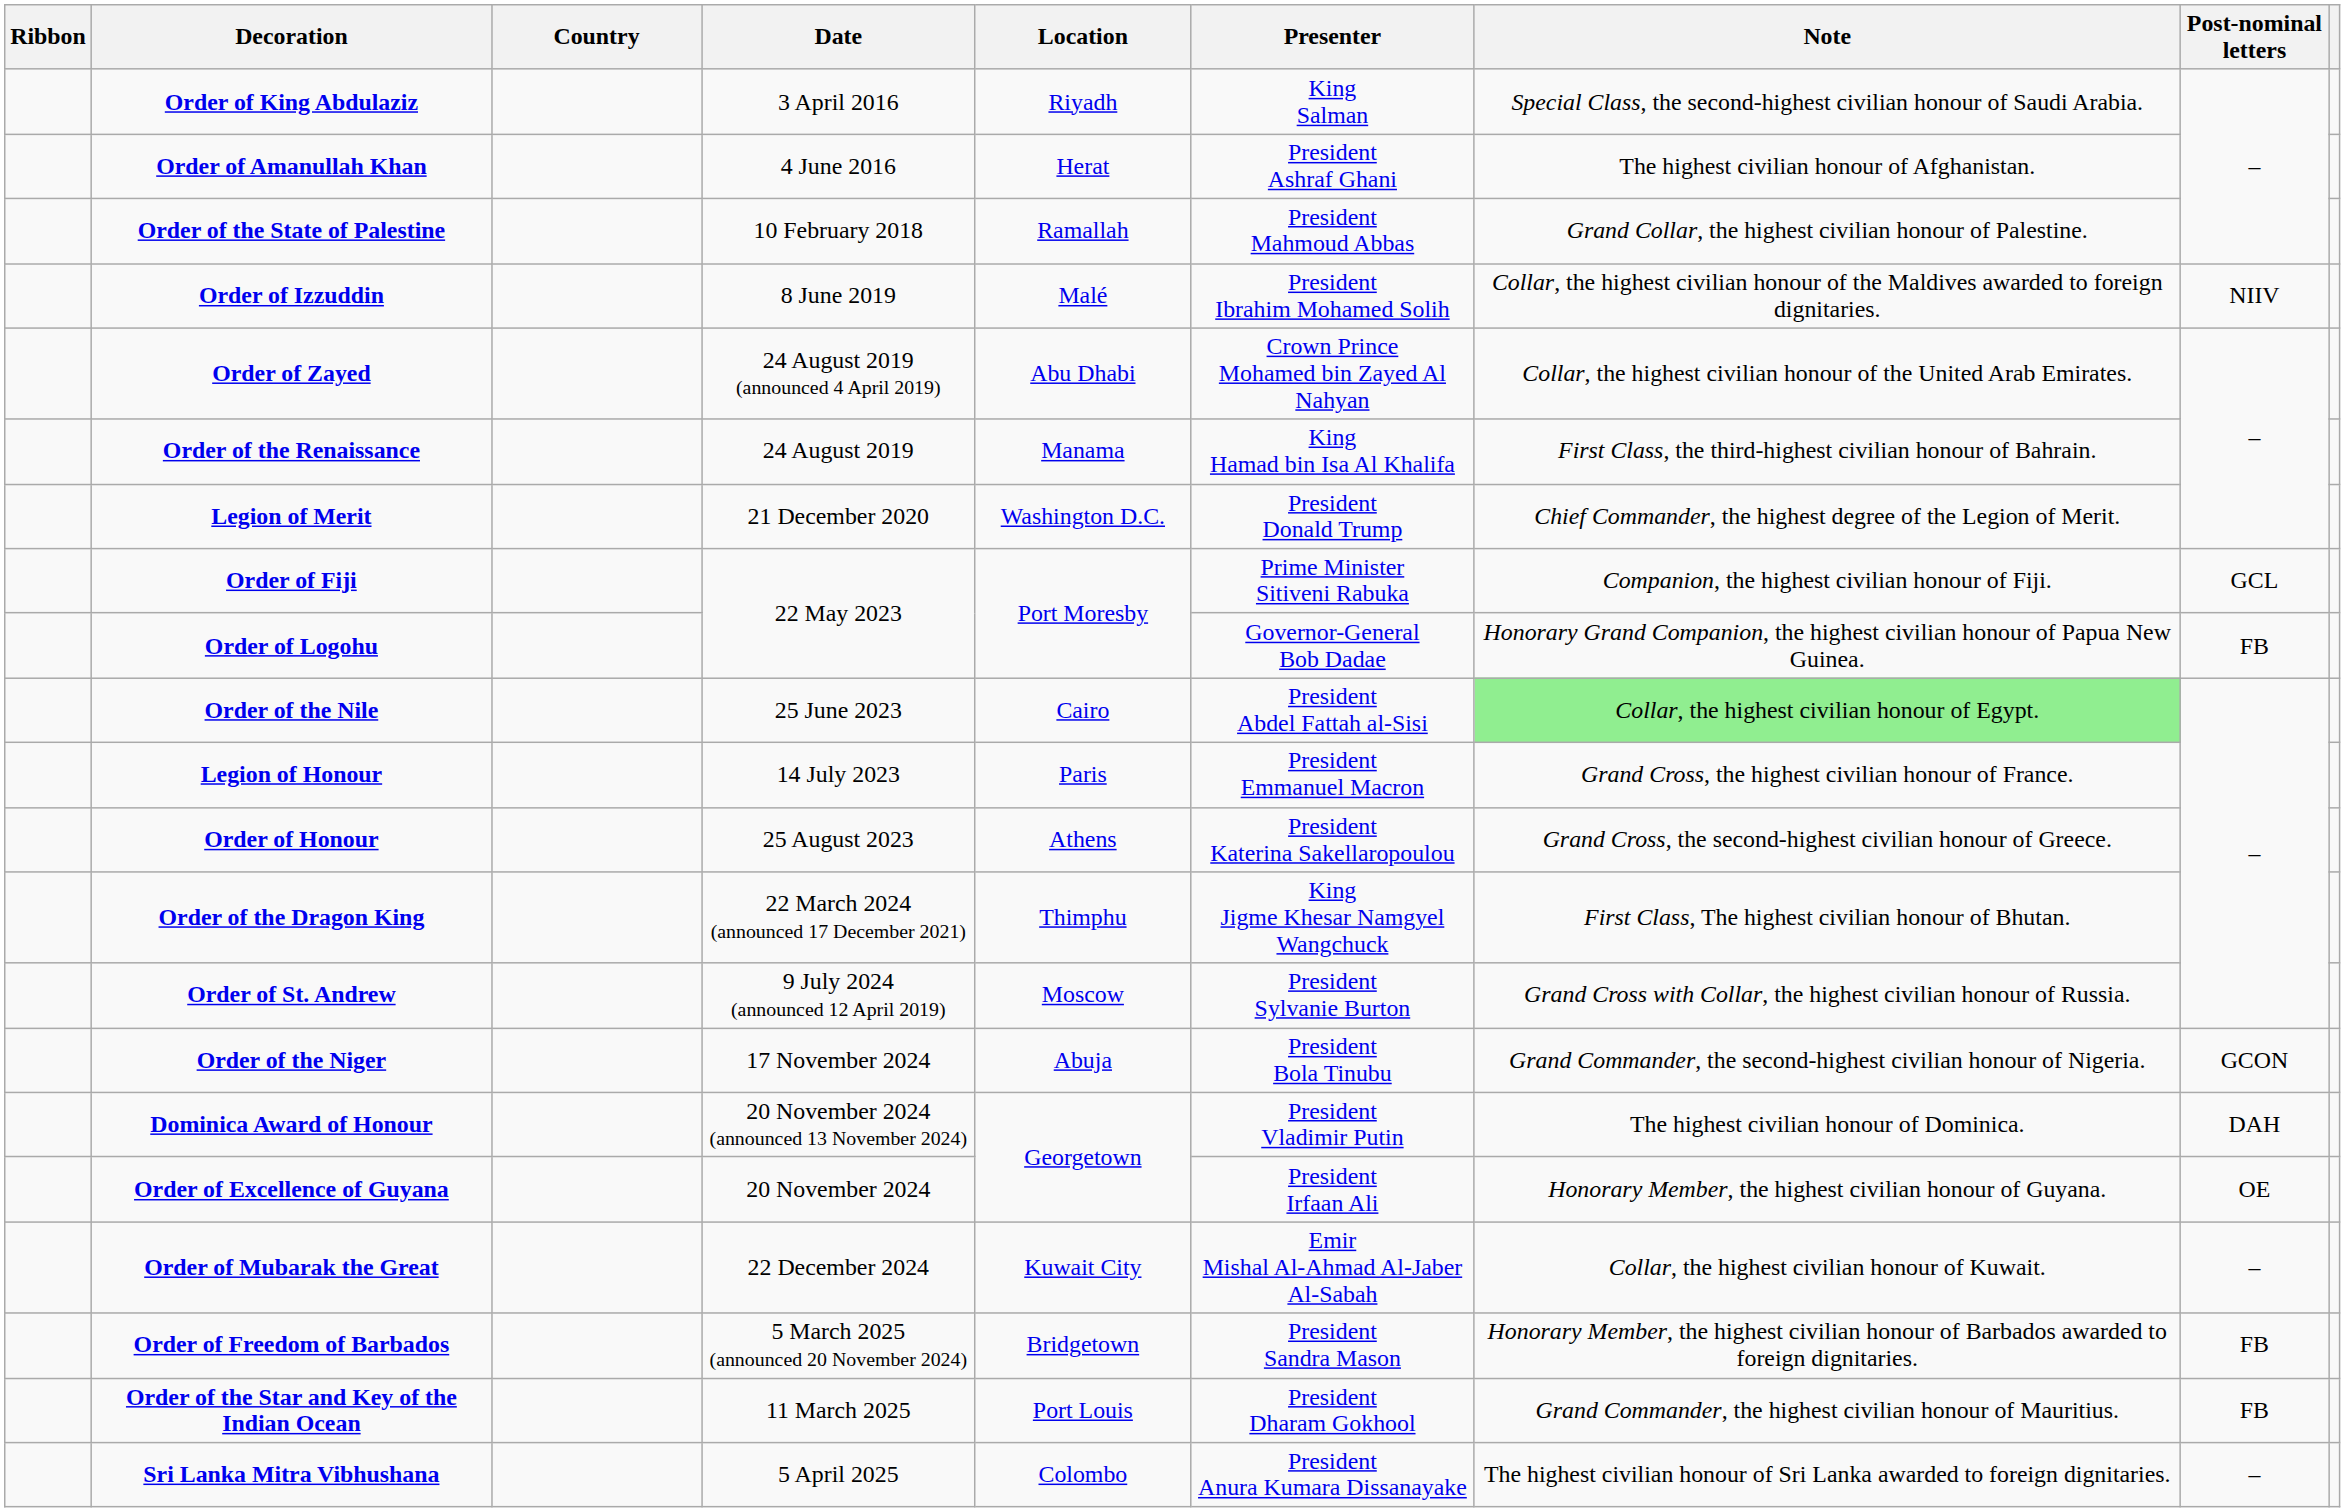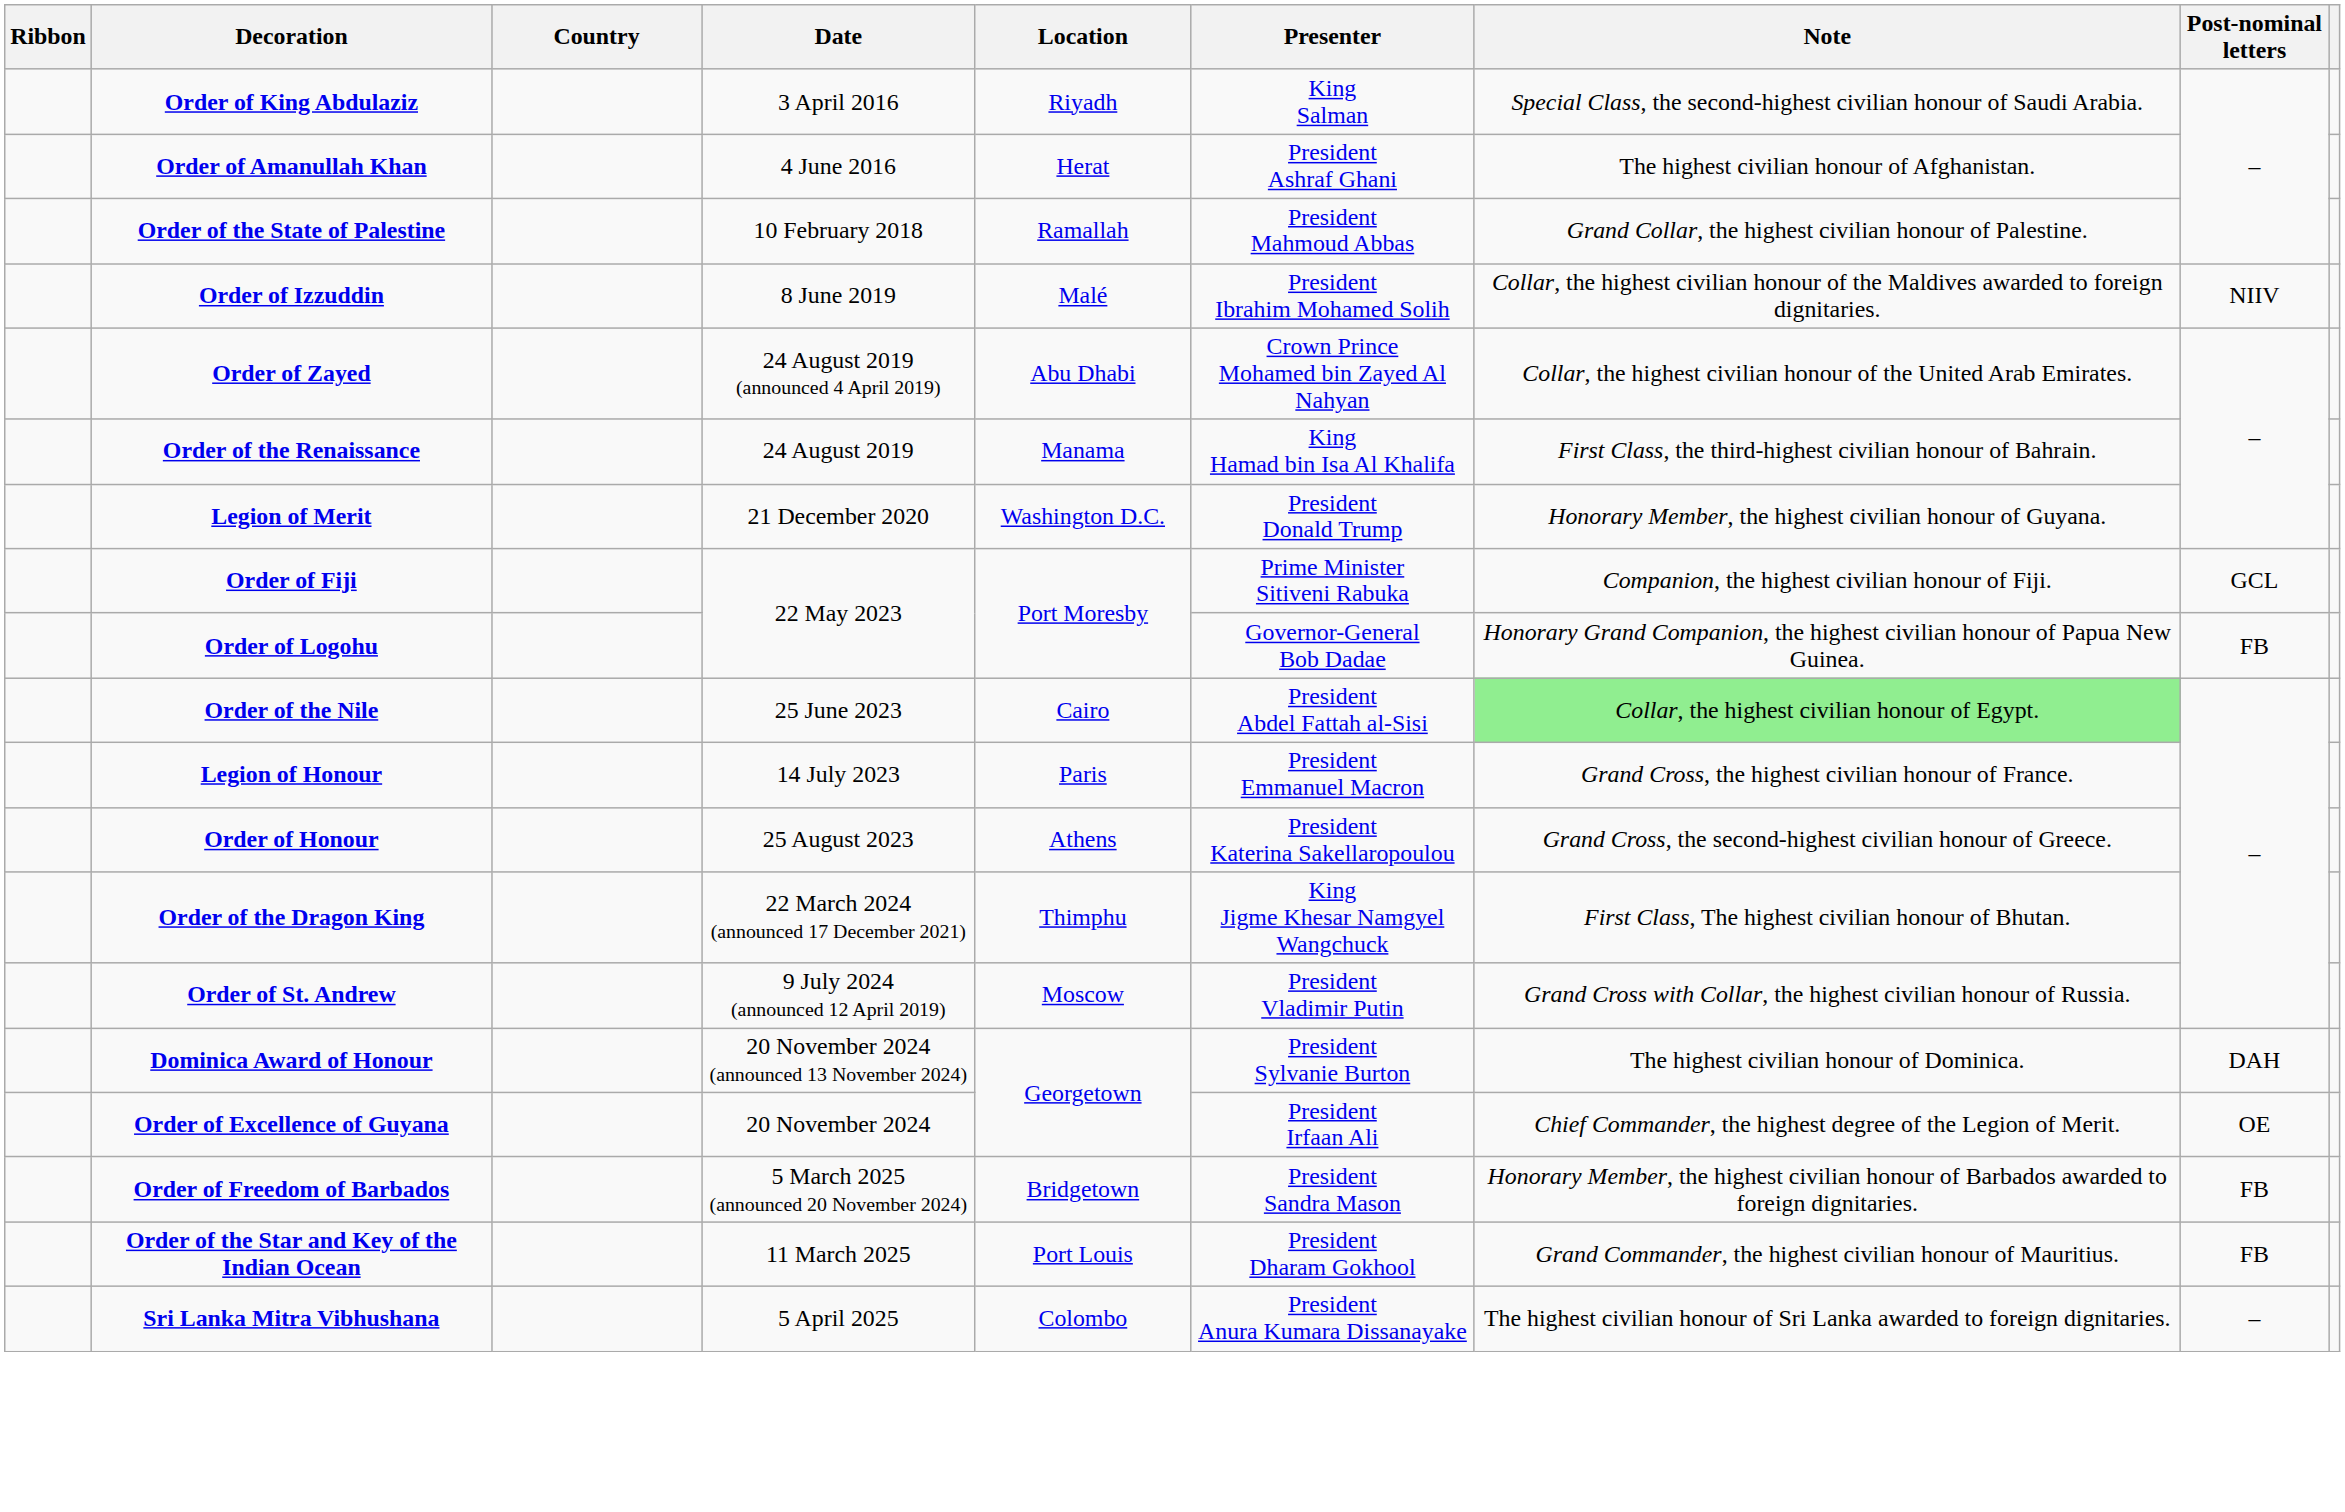 <table class="wikitable sortable hover-highlight"" style="text-align:center;">
 <tr>
 <th>Ribbon</th>
 <th width="300px">Decoration</th>
 <th width="150px">Country</th>
 <th width="200px">Date</th>
 <th width="150px">Location</th>
 <th width="200px">Presenter</th>
 <th width="550px">Note</th>
 <th width="100px">Post-nominal letters</th>
 <th></th>
 </tr>
 <tr>
 <td></td>
 <td><strong><a href='#'>Order of King Abdulaziz</a></strong></td>
 <td></td>
 <td>3 April 2016</td>
 <td><a href='#'>Riyadh</a></td>
 <td><a href='#'>King</a><br><a href='#'>Salman</a></td>
 <td><em>Special Class</em>, the second-highest civilian honour of Saudi Arabia.</td>
 <td rowspan="3">–</td>
 <td></td>
 </tr>
 <tr>
 <td></td>
 <td><strong><a href='#'>Order of Amanullah Khan</a></strong></td>
 <td></td>
 <td>4 June 2016</td>
 <td><a href='#'>Herat</a></td>
 <td><a href='#'>President</a><br><a href='#'>Ashraf Ghani</a></td>
 <td>The highest civilian honour of Afghanistan.</td>
 <td></td>
 </tr>
 <tr>
 <td></td>
 <td><strong><a href='#'>Order of the State of Palestine</a></strong></td>
 <td></td>
 <td>10 February 2018</td>
 <td><a href='#'>Ramallah</a></td>
 <td><a href='#'>President</a><br><a href='#'>Mahmoud Abbas</a></td>
 <td><em>Grand Collar</em>, the highest civilian honour of Palestine.</td>
 <td></td>
 </tr>
 <tr>
 <td></td>
 <td><strong><a href='#'>Order of Izzuddin</a></strong></td>
 <td></td>
 <td>8 June 2019</td>
 <td><a href='#'>Malé</a></td>
 <td><a href='#'>President</a><br><a href='#'>Ibrahim Mohamed Solih</a></td>
 <td><em>Collar</em>, the highest civilian honour of the Maldives awarded to foreign dignitaries.</td>
 <td>NIIV</td>
 <td></td>
 </tr>
 <tr>
 <td></td>
 <td><strong><a href='#'>Order of Zayed</a></strong></td>
 <td></td>
 <td>24 August 2019 <br><small>(announced 4 April 2019)</small></td>
 <td><a href='#'>Abu Dhabi</a></td>
 <td><a href='#'>Crown Prince</a><br><a href='#'>Mohamed bin Zayed Al Nahyan</a></td>
 <td><em>Collar</em>, the highest civilian honour of the United Arab Emirates.</td>
 <td rowspan="3">–</td>
 <td></td>
 </tr>
 <tr>
 <td></td>
 <td><strong><a href='#'>Order of the Renaissance</a></strong></td>
 <td></td>
 <td>24 August 2019</td>
 <td><a href='#'>Manama</a></td>
 <td><a href='#'>King</a><br><a href='#'>Hamad bin Isa Al Khalifa</a></td>
 <td><em>First Class</em>, the third-highest civilian honour of Bahrain.</td>
 <td></td>
 </tr>
 <tr>
 <td></td>
 <td><strong><a href='#'>Legion of Merit</a></strong></td>
 <td></td>
 <td>21 December 2020</td>
 <td><a href='#'>Washington D.C.</a></td>
 <td><a href='#'>President</a><br><a href='#'>Donald Trump</a></td>
-<td><em>Chief Commander</em>, the highest degree of the Legion of Merit.</td>
+<td><em>Honorary Member</em>, the highest civilian honour of Guyana.</td>
 <td></td>
 </tr>
 <tr>
 <td></td>
 <td><strong><a href='#'>Order of Fiji</a></strong></td>
 <td></td>
 <td rowspan="2">22 May 2023</td>
 <td rowspan="2"><a href='#'>Port Moresby</a></td>
 <td><a href='#'>Prime Minister</a><br><a href='#'>Sitiveni Rabuka</a></td>
 <td><em>Companion</em>, the highest civilian honour of Fiji.</td>
 <td>GCL</td>
 <td></td>
 </tr>
 <tr>
 <td></td>
 <td><strong><a href='#'>Order of Logohu</a></strong></td>
 <td></td>
 <td><a href='#'>Governor-General</a><br><a href='#'>Bob Dadae</a></td>
 <td><em>Honorary Grand Companion</em>, the highest civilian honour of Papua New Guinea.</td>
 <td>FB</td>
 <td></td>
 </tr>
 <tr>
 <td></td>
 <td><strong><a href='#'>Order of the Nile</a></strong></td>
 <td></td>
 <td>25 June 2023</td>
 <td><a href='#'>Cairo</a></td>
 <td><a href='#'>President</a><br><a href='#'>Abdel Fattah al-Sisi</a></td>
 <td style="background: lightgreen;"><em>Collar</em>, the highest civilian honour of Egypt.</td>
 <td rowspan="5">–</td>
 <td></td>
 </tr>
 <tr>
 <td></td>
 <td><strong><a href='#'>Legion of Honour</a></strong></td>
 <td></td>
 <td>14 July 2023</td>
 <td><a href='#'>Paris</a></td>
 <td><a href='#'>President</a><br><a href='#'>Emmanuel Macron</a></td>
 <td><em>Grand Cross</em>, the highest civilian honour of France.</td>
 <td></td>
 </tr>
 <tr>
 <td></td>
 <td><strong><a href='#'>Order of Honour</a></strong></td>
 <td></td>
 <td>25 August 2023</td>
 <td><a href='#'>Athens</a></td>
 <td><a href='#'>President</a><br><a href='#'>Katerina Sakellaropoulou</a></td>
 <td><em>Grand Cross</em>, the second-highest civilian honour of Greece.</td>
 <td></td>
 </tr>
 <tr>
 <td></td>
 <td><strong><a href='#'>Order of the Dragon King</a></strong></td>
 <td></td>
 <td>22 March 2024 <br><small>(announced 17 December 2021)</small></td>
 <td><a href='#'>Thimphu</a></td>
 <td><a href='#'>King</a><br><a href='#'>Jigme Khesar Namgyel Wangchuck</a></td>
 <td><em>First Class</em>, The highest civilian honour of Bhutan.</td>
 <td></td>
 </tr>
 <tr>
 <td></td>
 <td><strong><a href='#'>Order of St. Andrew</a></strong></td>
 <td></td>
 <td>9 July 2024 <br><small>(announced 12 April 2019)</small></td>
 <td><a href='#'>Moscow</a></td>
-<td><a href='#'>President</a><br><a href='#'>Sylvanie Burton</a></td>
+<td><a href='#'>President</a><br><a href='#'>Vladimir Putin</a></td>
 <td><em>Grand Cross with Collar</em>, the highest civilian honour of Russia.</td>
-<td></td>
-</tr>
-<tr>
-<td></td>
-<td><strong><a href='#'>Order of the Niger</a></strong></td>
-<td></td>
-<td>17 November 2024</td>
-<td><a href='#'>Abuja</a></td>
-<td><a href='#'>President</a><br><a href='#'>Bola Tinubu</a></td>
-<td><em>Grand Commander</em>, the second-highest civilian honour of Nigeria.</td>
-<td>GCON</td>
 <td></td>
 </tr>
 <tr>
 <td></td>
 <td><strong><a href='#'>Dominica Award of Honour</a></strong></td>
 <td></td>
 <td>20 November 2024<br><small>(announced 13 November 2024)</small></td>
 <td rowspan="2"><a href='#'>Georgetown</a></td>
-<td><a href='#'>President</a><br><a href='#'>Vladimir Putin</a></td>
+<td><a href='#'>President</a><br><a href='#'>Sylvanie Burton</a></td>
 <td>The highest civilian honour of Dominica.</td>
 <td>DAH</td>
 <td></td>
 </tr>
 <tr>
 <td></td>
 <td><strong><a href='#'>Order of Excellence of Guyana</a></strong></td>
 <td></td>
 <td>20 November 2024</td>
 <td><a href='#'>President</a><br><a href='#'>Irfaan Ali</a></td>
-<td><em>Honorary Member</em>, the highest civilian honour of Guyana.</td>
+<td><em>Chief Commander</em>, the highest degree of the Legion of Merit.</td>
 <td>OE</td>
-<td></td>
-</tr>
-<tr>
-<td></td>
-<td><strong><a href='#'>Order of Mubarak the Great</a></strong></td>
-<td></td>
-<td>22 December 2024</td>
-<td><a href='#'>Kuwait City</a></td>
-<td><a href='#'>Emir</a><br><a href='#'>Mishal Al-Ahmad Al-Jaber Al-Sabah</a></td>
-<td><em>Collar</em>, the highest civilian honour of Kuwait.</td>
-<td>–</td>
 <td></td>
 </tr>
 <tr>
 <td></td>
 <td><strong><a href='#'>Order of Freedom of Barbados</a></strong></td>
 <td></td>
 <td>5 March 2025<br><small>(announced 20 November 2024)</small></td>
 <td><a href='#'>Bridgetown</a></td>
 <td><a href='#'>President</a><br><a href='#'>Sandra Mason</a></td>
 <td><em>Honorary Member</em>, the highest civilian honour of Barbados awarded to foreign dignitaries.</td>
 <td>FB</td>
 <td></td>
 </tr>
 <tr>
 <td></td>
 <td><strong><a href='#'>Order of the Star and Key of the Indian Ocean</a></strong></td>
 <td></td>
 <td>11 March 2025</td>
 <td><a href='#'>Port Louis</a></td>
 <td><a href='#'>President</a><br><a href='#'>Dharam Gokhool</a></td>
 <td><em>Grand Commander</em>, the highest civilian honour of Mauritius.</td>
 <td>FB</td>
 <td></td>
 </tr>
 <tr>
 <td></td>
 <td><strong><a href='#'>Sri Lanka Mitra Vibhushana</a></strong></td>
 <td></td>
 <td>5 April 2025</td>
 <td><a href='#'>Colombo</a></td>
 <td><a href='#'>President</a><br><a href='#'>Anura Kumara Dissanayake</a></td>
 <td>The highest civilian honour of Sri Lanka awarded to foreign dignitaries.</td>
 <td>–</td>
 <td></td>
 </tr>
 </table>
